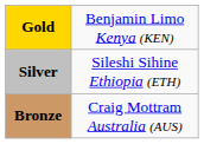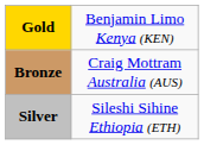 <table class="wikitable" style=" text-align:center; font-size:110%;" width="35%">
 <tr>
 <td bgcolor="gold"><strong>Gold</strong></td>
 <td> <a href='#'>Benjamin Limo</a><br><em><a href='#'>Kenya</a> <small>(KEN)</small></em></td>
 </tr>
 <tr>
+<td bgcolor="CC9966"><strong>Bronze</strong></td>
+<td> <a href='#'>Craig Mottram</a><br><em><a href='#'>Australia</a> <small>(AUS)</small></em></td>
+</tr>
+<tr>
 <td bgcolor="silver"><strong>Silver</strong></td>
 <td> <a href='#'>Sileshi Sihine</a><br><em><a href='#'>Ethiopia</a> <small>(ETH)</small></em></td>
 </tr>
-<tr>
-<td bgcolor="CC9966"><strong>Bronze</strong></td>
-<td> <a href='#'>Craig Mottram</a><br><em><a href='#'>Australia</a> <small>(AUS)</small></em></td>
-</tr>
 </table>
